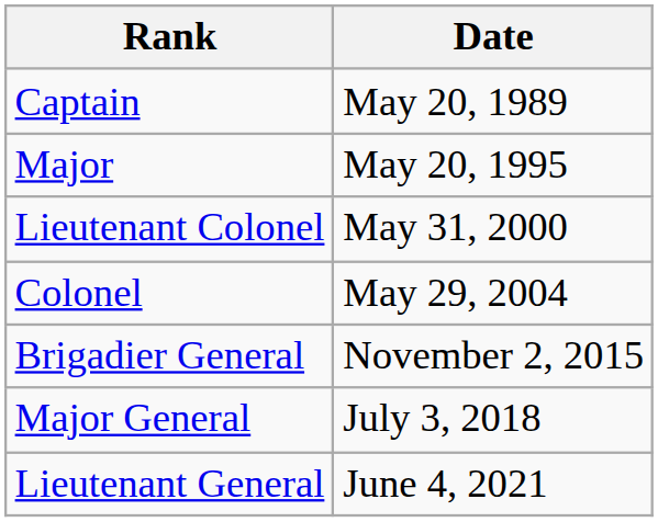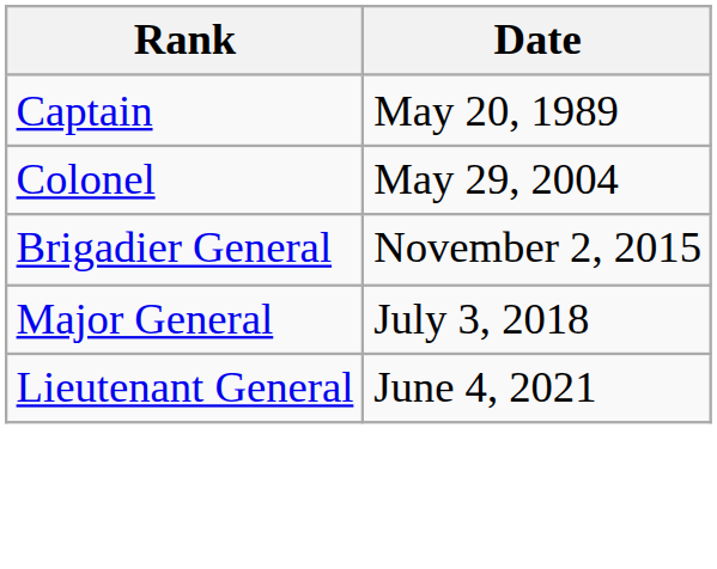 <table class="wikitable">
 <tr>
 <th>Rank</th>
 <th>Date</th>
 </tr>
 <tr>
 <td> <a href='#'>Captain</a></td>
 <td>May 20, 1989</td>
-</tr>
-<tr>
-<td> <a href='#'>Major</a></td>
-<td>May 20, 1995</td>
-</tr>
-<tr>
-<td> <a href='#'>Lieutenant Colonel</a></td>
-<td>May 31, 2000</td>
 </tr>
 <tr>
 <td> <a href='#'>Colonel</a></td>
 <td>May 29, 2004</td>
 </tr>
 <tr>
 <td> <a href='#'>Brigadier General</a></td>
 <td>November 2, 2015</td>
 </tr>
 <tr>
 <td> <a href='#'>Major General</a></td>
 <td>July 3, 2018</td>
 </tr>
 <tr>
 <td> <a href='#'>Lieutenant General</a></td>
 <td>June 4, 2021</td>
 </tr>
 </table>
